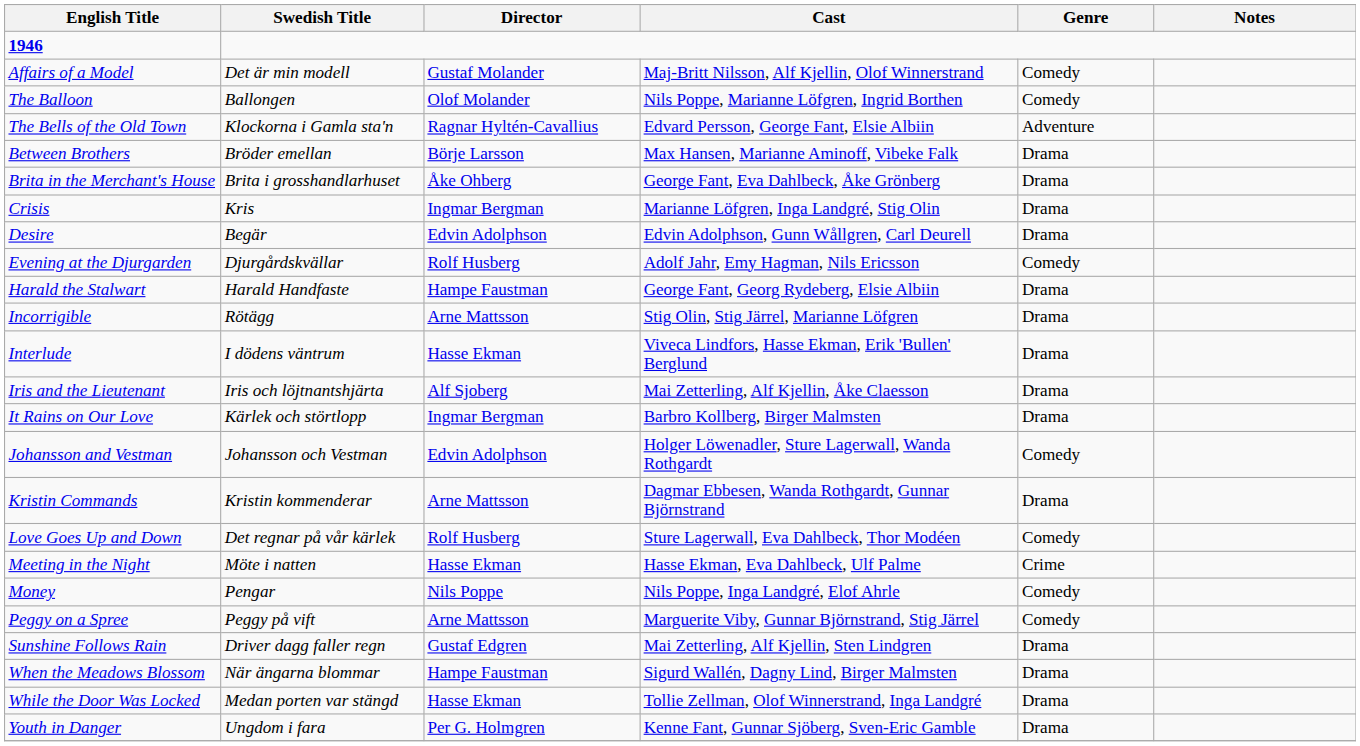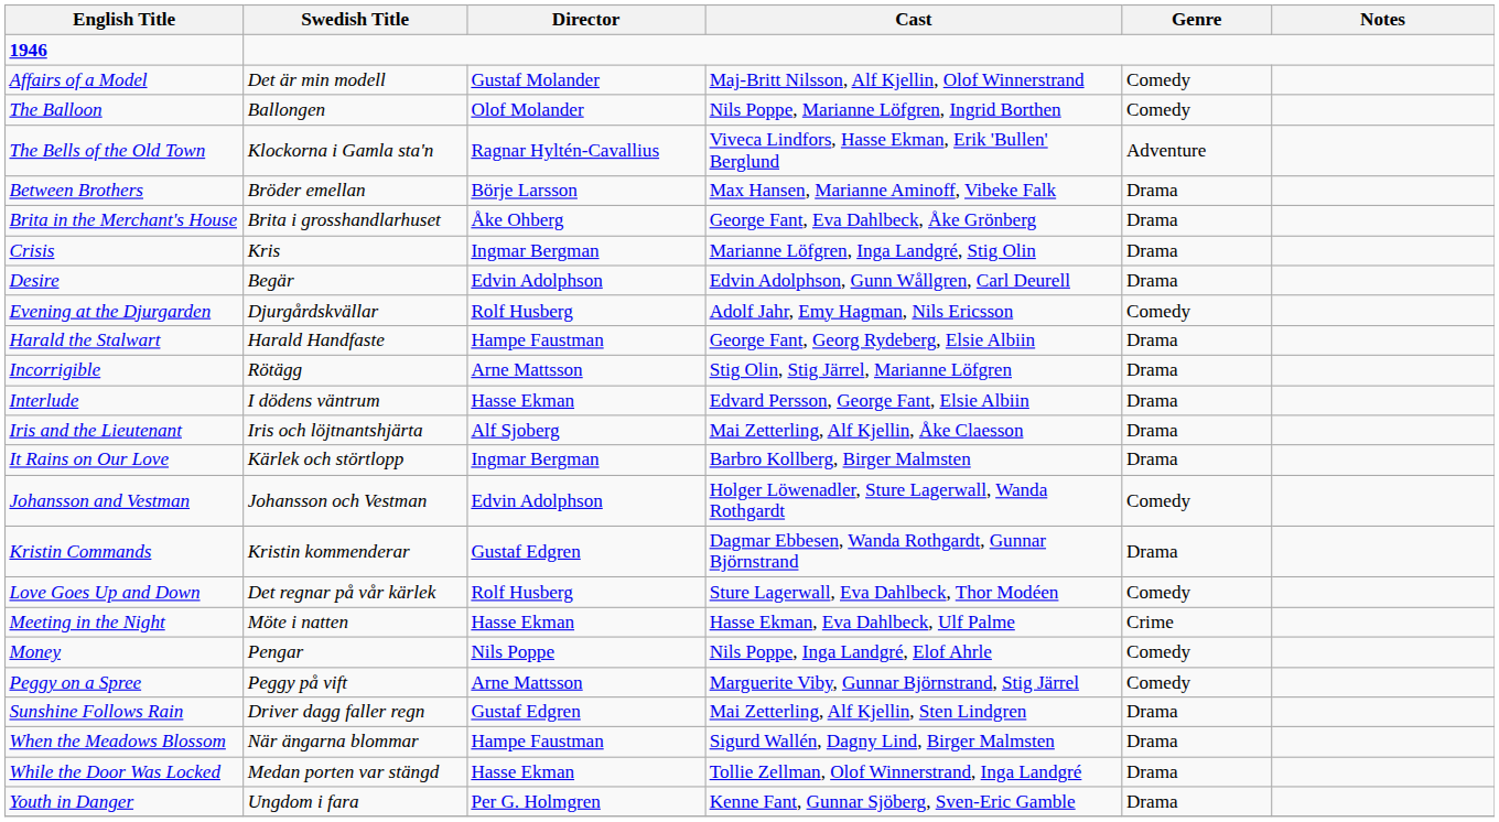 <table class="wikitable" style="width:100%;">
 <tr>
 <th style="width:16%;">English Title</th>
 <th style="width:15%;">Swedish Title</th>
 <th style="width:16%;">Director</th>
 <th style="width:28%;">Cast</th>
 <th style="width:10%;">Genre</th>
 <th style="width:15%;">Notes</th>
 </tr>
 <tr>
 <td><strong><a href='#'>1946</a></strong></td>
 </tr>
 <tr>
 <td><em><a href='#'>Affairs of a Model</a></em></td>
 <td><em>Det är min modell</em></td>
 <td><a href='#'>Gustaf Molander</a></td>
 <td><a href='#'>Maj-Britt Nilsson</a>, <a href='#'>Alf Kjellin</a>, <a href='#'>Olof Winnerstrand</a></td>
 <td>Comedy</td>
 <td></td>
 </tr>
 <tr>
 <td><em><a href='#'>The Balloon</a></em></td>
 <td><em>Ballongen</em></td>
 <td><a href='#'>Olof Molander</a></td>
 <td><a href='#'>Nils Poppe</a>, <a href='#'>Marianne Löfgren</a>, <a href='#'>Ingrid Borthen</a></td>
 <td>Comedy</td>
 <td></td>
 </tr>
 <tr>
 <td><em><a href='#'>The Bells of the Old Town</a></em></td>
 <td><em>Klockorna i Gamla sta'n</em></td>
 <td><a href='#'>Ragnar Hyltén-Cavallius</a></td>
-<td><a href='#'>Edvard Persson</a>, <a href='#'>George Fant</a>, <a href='#'>Elsie Albiin</a></td>
+<td><a href='#'>Viveca Lindfors</a>, <a href='#'>Hasse Ekman</a>, <a href='#'>Erik 'Bullen' Berglund</a></td>
 <td>Adventure</td>
 <td></td>
 </tr>
 <tr>
 <td><em><a href='#'>Between Brothers</a></em></td>
 <td><em>Bröder emellan</em></td>
 <td><a href='#'>Börje Larsson</a></td>
 <td><a href='#'>Max Hansen</a>, <a href='#'>Marianne Aminoff</a>, <a href='#'>Vibeke Falk</a></td>
 <td>Drama</td>
 <td></td>
 </tr>
 <tr>
 <td><em><a href='#'>Brita in the Merchant's House</a></em></td>
 <td><em>Brita i grosshandlarhuset</em></td>
 <td><a href='#'>Åke Ohberg</a></td>
 <td><a href='#'>George Fant</a>, <a href='#'>Eva Dahlbeck</a>, <a href='#'>Åke Grönberg</a></td>
 <td>Drama</td>
 <td></td>
 </tr>
 <tr>
 <td><em><a href='#'>Crisis</a></em></td>
 <td><em>Kris</em></td>
 <td><a href='#'>Ingmar Bergman</a></td>
 <td><a href='#'>Marianne Löfgren</a>, <a href='#'>Inga Landgré</a>, <a href='#'>Stig Olin</a></td>
 <td>Drama</td>
 <td></td>
 </tr>
 <tr>
 <td><em><a href='#'>Desire</a></em></td>
 <td><em>Begär</em></td>
 <td><a href='#'>Edvin Adolphson</a></td>
 <td><a href='#'>Edvin Adolphson</a>, <a href='#'>Gunn Wållgren</a>, <a href='#'>Carl Deurell</a></td>
 <td>Drama</td>
 <td></td>
 </tr>
 <tr>
 <td><em><a href='#'>Evening at the Djurgarden</a></em></td>
 <td><em>Djurgårdskvällar</em></td>
 <td><a href='#'>Rolf Husberg</a></td>
 <td><a href='#'>Adolf Jahr</a>, <a href='#'>Emy Hagman</a>, <a href='#'>Nils Ericsson</a></td>
 <td>Comedy</td>
 <td></td>
 </tr>
 <tr>
 <td><em><a href='#'>Harald the Stalwart</a></em></td>
 <td><em>Harald Handfaste</em></td>
 <td><a href='#'>Hampe Faustman</a></td>
 <td><a href='#'>George Fant</a>, <a href='#'>Georg Rydeberg</a>, <a href='#'>Elsie Albiin</a></td>
 <td>Drama</td>
 <td></td>
 </tr>
 <tr>
 <td><em><a href='#'>Incorrigible</a></em></td>
 <td><em>Rötägg</em></td>
 <td><a href='#'>Arne Mattsson</a></td>
 <td><a href='#'>Stig Olin</a>, <a href='#'>Stig Järrel</a>, <a href='#'>Marianne Löfgren</a></td>
 <td>Drama</td>
 <td></td>
 </tr>
 <tr>
 <td><em><a href='#'>Interlude</a></em></td>
 <td><em>I dödens väntrum</em></td>
 <td><a href='#'>Hasse Ekman</a></td>
-<td><a href='#'>Viveca Lindfors</a>, <a href='#'>Hasse Ekman</a>, <a href='#'>Erik 'Bullen' Berglund</a></td>
+<td><a href='#'>Edvard Persson</a>, <a href='#'>George Fant</a>, <a href='#'>Elsie Albiin</a></td>
 <td>Drama</td>
 <td></td>
 </tr>
 <tr>
 <td><em><a href='#'>Iris and the Lieutenant</a></em></td>
 <td><em>Iris och löjtnantshjärta</em></td>
 <td><a href='#'>Alf Sjoberg</a></td>
 <td><a href='#'>Mai Zetterling</a>, <a href='#'>Alf Kjellin</a>, <a href='#'>Åke Claesson</a></td>
 <td>Drama</td>
 <td></td>
 </tr>
 <tr>
 <td><em><a href='#'>It Rains on Our Love</a></em></td>
 <td><em>Kärlek och störtlopp</em></td>
 <td><a href='#'>Ingmar Bergman</a></td>
 <td><a href='#'>Barbro Kollberg</a>, <a href='#'>Birger Malmsten</a></td>
 <td>Drama</td>
 <td></td>
 </tr>
 <tr>
 <td><em><a href='#'>Johansson and Vestman</a></em></td>
 <td><em>Johansson och Vestman</em></td>
 <td><a href='#'>Edvin Adolphson</a></td>
 <td><a href='#'>Holger Löwenadler</a>, <a href='#'>Sture Lagerwall</a>, <a href='#'>Wanda Rothgardt</a></td>
 <td>Comedy</td>
 <td></td>
 </tr>
 <tr>
 <td><em><a href='#'>Kristin Commands</a></em></td>
 <td><em>Kristin kommenderar</em></td>
-<td><a href='#'>Arne Mattsson</a></td>
+<td><a href='#'>Gustaf Edgren</a></td>
 <td><a href='#'>Dagmar Ebbesen</a>, <a href='#'>Wanda Rothgardt</a>, <a href='#'>Gunnar Björnstrand</a></td>
 <td>Drama</td>
 <td></td>
 </tr>
 <tr>
 <td><em><a href='#'>Love Goes Up and Down</a></em></td>
 <td><em>Det regnar på vår kärlek</em></td>
 <td><a href='#'>Rolf Husberg</a></td>
 <td><a href='#'>Sture Lagerwall</a>, <a href='#'>Eva Dahlbeck</a>, <a href='#'>Thor Modéen</a></td>
 <td>Comedy</td>
 <td></td>
 </tr>
 <tr>
 <td><em><a href='#'>Meeting in the Night</a></em></td>
 <td><em>Möte i natten</em></td>
 <td><a href='#'>Hasse Ekman</a></td>
 <td><a href='#'>Hasse Ekman</a>, <a href='#'>Eva Dahlbeck</a>, <a href='#'>Ulf Palme</a></td>
 <td>Crime</td>
 <td></td>
 </tr>
 <tr>
 <td><em><a href='#'>Money</a></em></td>
 <td><em>Pengar</em></td>
 <td><a href='#'>Nils Poppe</a></td>
 <td><a href='#'>Nils Poppe</a>, <a href='#'>Inga Landgré</a>, <a href='#'>Elof Ahrle</a></td>
 <td>Comedy</td>
 <td></td>
 </tr>
 <tr>
 <td><em><a href='#'>Peggy on a Spree</a></em></td>
 <td><em>Peggy på vift</em></td>
 <td><a href='#'>Arne Mattsson</a></td>
 <td><a href='#'>Marguerite Viby</a>, <a href='#'>Gunnar Björnstrand</a>, <a href='#'>Stig Järrel</a></td>
 <td>Comedy</td>
 <td></td>
 </tr>
 <tr>
 <td><em><a href='#'>Sunshine Follows Rain</a></em></td>
 <td><em>Driver dagg faller regn</em></td>
 <td><a href='#'>Gustaf Edgren</a></td>
 <td><a href='#'>Mai Zetterling</a>, <a href='#'>Alf Kjellin</a>, <a href='#'>Sten Lindgren</a></td>
 <td>Drama</td>
 <td></td>
 </tr>
 <tr>
 <td><em><a href='#'>When the Meadows Blossom</a></em></td>
 <td><em>När ängarna blommar</em></td>
 <td><a href='#'>Hampe Faustman</a></td>
 <td><a href='#'>Sigurd Wallén</a>, <a href='#'>Dagny Lind</a>, <a href='#'>Birger Malmsten</a></td>
 <td>Drama</td>
 <td></td>
 </tr>
 <tr>
 <td><em><a href='#'>While the Door Was Locked</a></em></td>
 <td><em>Medan porten var stängd</em></td>
 <td><a href='#'>Hasse Ekman</a></td>
 <td><a href='#'>Tollie Zellman</a>, <a href='#'>Olof Winnerstrand</a>, <a href='#'>Inga Landgré</a></td>
 <td>Drama</td>
 </tr>
 <tr>
 <td><em><a href='#'>Youth in Danger</a></em></td>
 <td><em>Ungdom i fara</em></td>
 <td><a href='#'>Per G. Holmgren</a></td>
 <td><a href='#'>Kenne Fant</a>, <a href='#'>Gunnar Sjöberg</a>, <a href='#'>Sven-Eric Gamble</a></td>
 <td>Drama</td>
 <td></td>
 </tr>
 <tr>
 </tr>
 </table>
